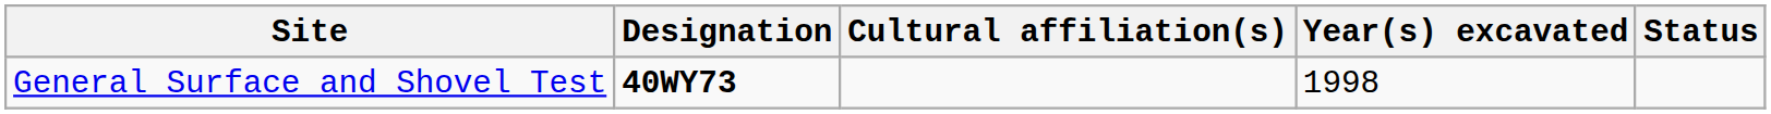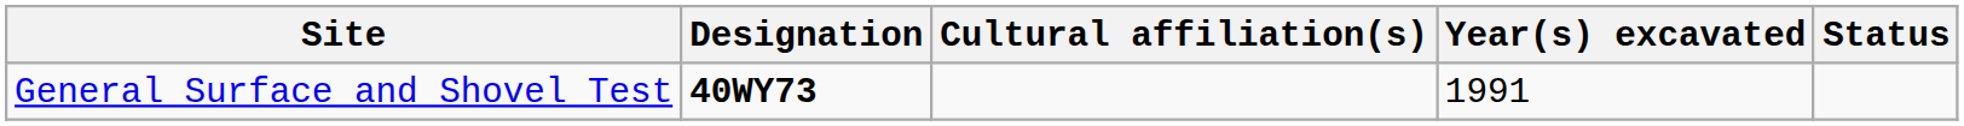 <table class="wikitable">
 <tr>
 <th>Site</th>
 <th>Designation</th>
 <th>Cultural affiliation(s)</th>
 <th>Year(s) excavated</th>
 <th>Status</th>
 </tr>
 <tr>
 <td><a href='#'>General Surface and Shovel Test</a></td>
 <td><strong>40WY73</strong></td>
 <td></td>
-<td>1998</td>
+<td>1991</td>
 <td></td>
 </tr>
 </table>
